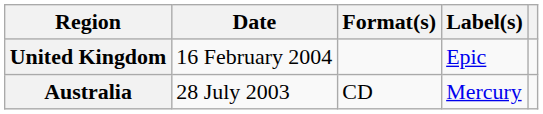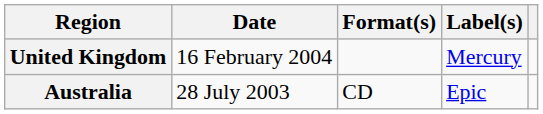 <table class="wikitable plainrowheaders">
 <tr>
 <th scope="col">Region</th>
 <th scope="col">Date</th>
 <th scope="col">Format(s)</th>
 <th scope="col">Label(s)</th>
 <th scope="col"></th>
 </tr>
 <tr>
 <th scope="row">United Kingdom</th>
 <td>16 February 2004</td>
 <td></td>
-<td><a href='#'>Epic</a></td>
+<td><a href='#'>Mercury</a></td>
 <td></td>
 </tr>
 <tr>
 <th scope="row">Australia</th>
 <td>28 July 2003</td>
 <td>CD</td>
-<td><a href='#'>Mercury</a></td>
+<td><a href='#'>Epic</a></td>
 <td></td>
 </tr>
 </table>
